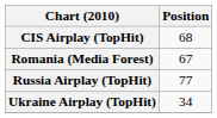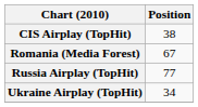 <table class="wikitable sortable plainrowheaders" style="text-align:center">
 <tr>
 <th scope="col">Chart (2010)</th>
 <th scope="col">Position</th>
 </tr>
 <tr>
 <th scope="row">CIS Airplay (TopHit)</th>
-<td>68</td>
+<td>38</td>
 </tr>
 <tr>
 <th scope="row">Romania (Media Forest)</th>
 <td>67</td>
 </tr>
 <tr>
 <th scope="row">Russia Airplay (TopHit)</th>
 <td>77</td>
 </tr>
 <tr>
 <th scope="row">Ukraine Airplay (TopHit)</th>
 <td>34</td>
 </tr>
 <tr>
 </tr>
 </table>
